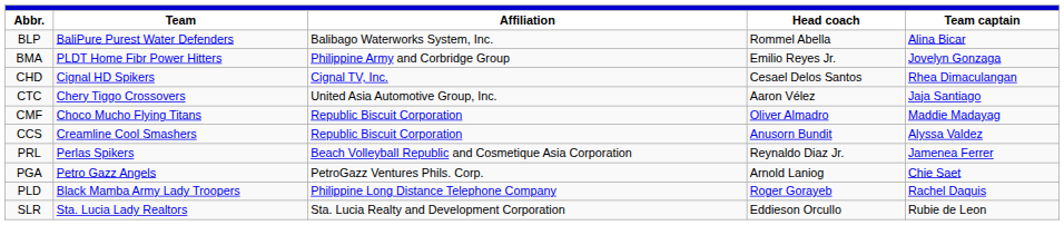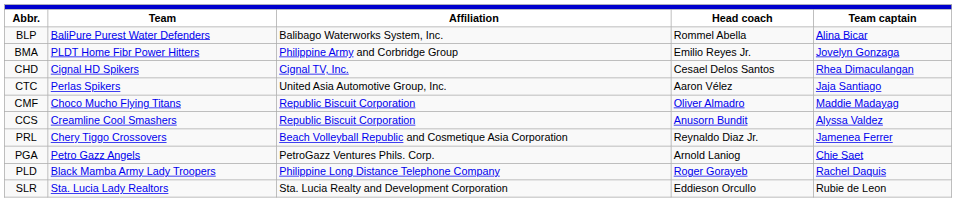 <table class="wikitable" style="width:100%; font-size:90%; text-align:left">
 <tr>
 <th style=background:#0000CD colspan=6><span></span></th>
 </tr>
 <tr>
 <th style="background:white">Abbr.</th>
 <th style="background:white">Team</th>
 <th style="background:white">Affiliation</th>
 <th style="background:white">Head coach</th>
 <th style="background:white">Team captain</th>
 </tr>
 <tr>
 <td style="text-align:center;">BLP</td>
 <td><a href='#'>BaliPure Purest Water Defenders</a></td>
 <td>Balibago Waterworks System, Inc.</td>
 <td> Rommel Abella</td>
 <td><a href='#'>Alina Bicar</a></td>
 </tr>
 <tr>
 <td style="text-align:center;">BMA</td>
 <td><a href='#'>PLDT Home Fibr Power Hitters</a></td>
 <td><a href='#'>Philippine Army</a> and Corbridge Group</td>
 <td> Emilio Reyes Jr.</td>
 <td><a href='#'>Jovelyn Gonzaga</a></td>
 </tr>
 <tr>
 <td style="text-align:center;">CHD</td>
 <td><a href='#'>Cignal HD Spikers</a></td>
 <td><a href='#'>Cignal TV, Inc.</a></td>
 <td> Cesael Delos Santos</td>
 <td><a href='#'>Rhea Dimaculangan</a></td>
 </tr>
 <tr>
 <td style="text-align:center;">CTC</td>
-<td><a href='#'>Chery Tiggo Crossovers</a></td>
+<td><a href='#'>Perlas Spikers</a></td>
 <td>United Asia Automotive Group, Inc.</td>
 <td> Aaron Vélez</td>
 <td><a href='#'>Jaja Santiago</a></td>
 </tr>
 <tr>
 <td style="text-align:center;">CMF</td>
 <td><a href='#'>Choco Mucho Flying Titans</a></td>
 <td><a href='#'>Republic Biscuit Corporation</a></td>
 <td> <a href='#'>Oliver Almadro</a></td>
 <td><a href='#'>Maddie Madayag</a></td>
 </tr>
 <tr>
 <td style="text-align:center;">CCS</td>
 <td><a href='#'>Creamline Cool Smashers</a></td>
 <td><a href='#'>Republic Biscuit Corporation</a></td>
 <td> <a href='#'>Anusorn Bundit</a></td>
 <td><a href='#'>Alyssa Valdez</a></td>
 </tr>
 <tr>
 <td style="text-align:center;">PRL</td>
-<td><a href='#'>Perlas Spikers</a></td>
+<td><a href='#'>Chery Tiggo Crossovers</a></td>
 <td><a href='#'>Beach Volleyball Republic</a> and Cosmetique Asia Corporation</td>
 <td> Reynaldo Diaz Jr.</td>
 <td><a href='#'>Jamenea Ferrer</a></td>
 </tr>
 <tr>
 <td style="text-align:center;">PGA</td>
 <td><a href='#'>Petro Gazz Angels</a></td>
 <td>PetroGazz Ventures Phils. Corp.</td>
 <td> Arnold Laniog</td>
 <td><a href='#'>Chie Saet</a></td>
 </tr>
 <tr>
 <td style="text-align:center;">PLD</td>
 <td><a href='#'>Black Mamba Army Lady Troopers</a></td>
 <td><a href='#'>Philippine Long Distance Telephone Company</a></td>
 <td> <a href='#'>Roger Gorayeb</a></td>
 <td><a href='#'>Rachel Daquis</a></td>
 </tr>
 <tr>
 <td style="text-align:center;">SLR</td>
 <td><a href='#'>Sta. Lucia Lady Realtors</a></td>
 <td>Sta. Lucia Realty and Development Corporation</td>
 <td> Eddieson Orcullo</td>
 <td>Rubie de Leon</td>
 </tr>
 </table>
